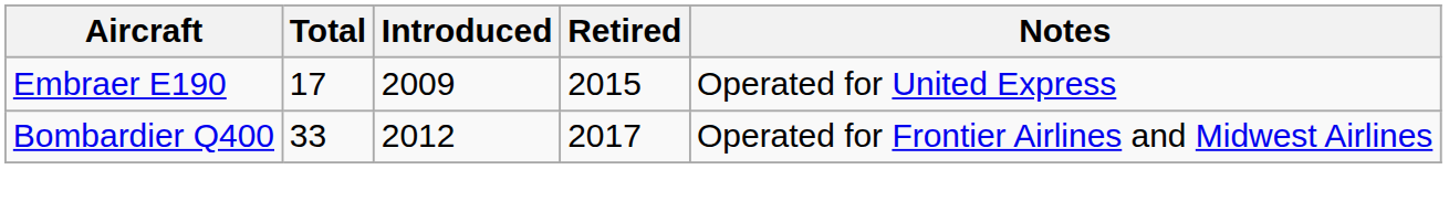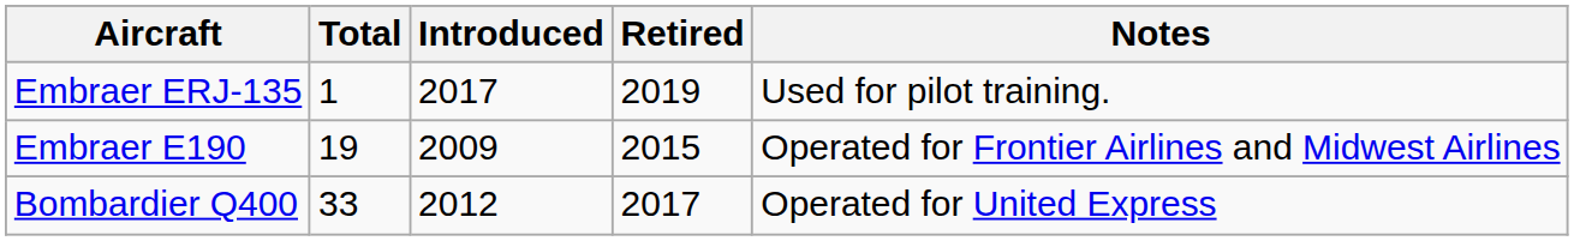 <table class="wikitable">
 <tr>
 <th>Aircraft</th>
 <th>Total</th>
 <th>Introduced</th>
 <th>Retired</th>
 <th>Notes</th>
 </tr>
 <tr>
+<td><a href='#'>Embraer ERJ-135</a></td>
+<td>1</td>
+<td>2017</td>
+<td>2019</td>
+<td>Used for pilot training.</td>
+</tr>
+<tr>
 <td><a href='#'>Embraer E190</a></td>
-<td>17</td>
+<td>19</td>
 <td>2009</td>
 <td>2015</td>
-<td>Operated for <a href='#'>United Express</a></td>
+<td>Operated for <a href='#'>Frontier Airlines</a> and <a href='#'>Midwest Airlines</a></td>
 </tr>
 <tr>
 <td><a href='#'>Bombardier Q400</a></td>
 <td>33</td>
 <td>2012</td>
 <td>2017</td>
-<td>Operated for <a href='#'>Frontier Airlines</a> and <a href='#'>Midwest Airlines</a></td>
+<td>Operated for <a href='#'>United Express</a></td>
 </tr>
 </table>
